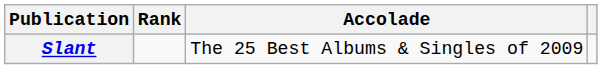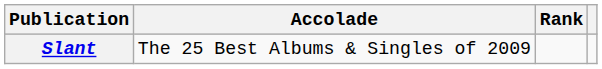 <table class="wikitable sortable plainrowheaders">
 <tr>
 <th scope="col">Publication</th>
+<th scope="col">Accolade</th>
 <th scope="col">Rank</th>
-<th scope="col">Accolade</th>
 <th scope="col" class="unsortable"></th>
 </tr>
 <tr>
 <th scope="row"><em><a href='#'>Slant</a></em></th>
+<td>The 25 Best Albums & Singles of 2009</td>
 <td></td>
-<td>The 25 Best Albums & Singles of 2009</td>
 <td></td>
 </tr>
 </table>
